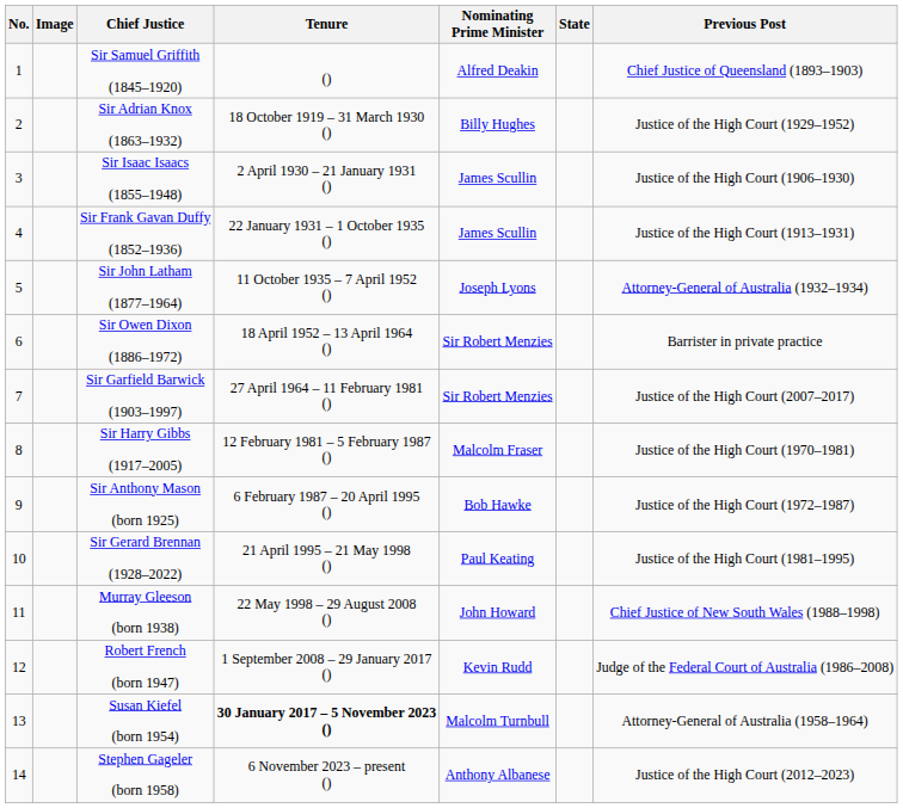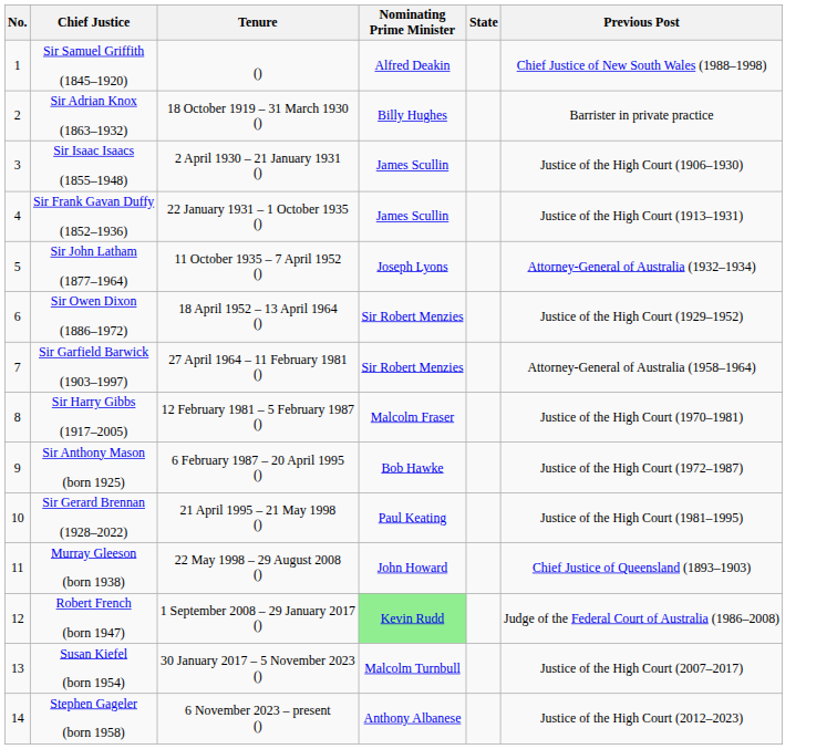 <table class="wikitable plainrowheaders" style="text-align:center;">
 <tr>
 <th scope="col">No.</th>
-<th scope="col">Image</th>
 <th scope="col">Chief Justice</th>
 <th scope="col">Tenure</th>
 <th scope="col">Nominating<br>Prime Minister</th>
 <th scope="col">State</th>
 <th scope="col">Previous Post</th>
 </tr>
 <tr>
 <td scope="row">1</td>
-<td></td>
 <td><a href='#'>Sir Samuel Griffith</a><br><br>(1845–1920)</td>
 <td><br>()</td>
 <td><a href='#'>Alfred Deakin</a></td>
 <td></td>
-<td><a href='#'>Chief Justice of Queensland</a> (1893–1903)</td>
+<td><a href='#'>Chief Justice of New South Wales</a> (1988–1998)</td>
 </tr>
 <tr>
 <td scope="row">2</td>
-<td></td>
 <td><a href='#'>Sir Adrian Knox</a><br><br>(1863–1932)</td>
 <td>18 October 1919 – 31 March 1930<br>()</td>
 <td><a href='#'>Billy Hughes</a></td>
 <td></td>
-<td>Justice of the High Court (1929–1952)</td>
+<td>Barrister in private practice</td>
 </tr>
 <tr>
 <td scope="row">3</td>
-<td></td>
 <td><a href='#'>Sir Isaac Isaacs</a><br><br>(1855–1948)</td>
 <td>2 April 1930 – 21 January 1931<br>()</td>
 <td><a href='#'>James Scullin</a></td>
 <td></td>
 <td>Justice of the High Court (1906–1930)</td>
 </tr>
 <tr>
 <td scope="row">4</td>
-<td></td>
 <td><a href='#'>Sir Frank Gavan Duffy</a><br><br>(1852–1936)</td>
 <td>22 January 1931 – 1 October 1935<br>()</td>
 <td><a href='#'>James Scullin</a></td>
 <td></td>
 <td>Justice of the High Court (1913–1931)</td>
 </tr>
 <tr>
 <td scope="row">5</td>
-<td></td>
 <td><a href='#'>Sir John Latham</a><br><br>(1877–1964)</td>
 <td>11 October 1935 – 7 April 1952<br>()</td>
 <td><a href='#'>Joseph Lyons</a></td>
 <td></td>
 <td><a href='#'>Attorney-General of Australia</a> (1932–1934)</td>
 </tr>
 <tr>
 <td scope="row">6</td>
-<td></td>
 <td><a href='#'>Sir Owen Dixon</a><br><br>(1886–1972)</td>
 <td>18 April 1952 – 13 April 1964<br>()</td>
 <td><a href='#'>Sir Robert Menzies</a></td>
 <td></td>
-<td>Barrister in private practice</td>
+<td>Justice of the High Court (1929–1952)</td>
 </tr>
 <tr>
 <td scope="row">7</td>
-<td></td>
 <td><a href='#'>Sir Garfield Barwick</a><br><br>(1903–1997)</td>
 <td>27 April 1964 – 11 February 1981<br>()</td>
 <td><a href='#'>Sir Robert Menzies</a></td>
 <td></td>
-<td>Justice of the High Court (2007–2017)</td>
+<td>Attorney-General of Australia (1958–1964)</td>
 </tr>
 <tr>
 <td scope="row">8</td>
-<td></td>
 <td><a href='#'>Sir Harry Gibbs</a><br><br>(1917–2005)</td>
 <td>12 February 1981 – 5 February 1987<br>()</td>
 <td><a href='#'>Malcolm Fraser</a></td>
 <td></td>
 <td>Justice of the High Court (1970–1981)</td>
 </tr>
 <tr>
 <td scope="row">9</td>
-<td></td>
 <td><a href='#'>Sir Anthony Mason</a><br><br> (born 1925)</td>
 <td>6 February 1987 – 20 April 1995<br>()</td>
 <td><a href='#'>Bob Hawke</a></td>
 <td></td>
 <td>Justice of the High Court (1972–1987)</td>
 </tr>
 <tr>
 <td scope="row">10</td>
-<td></td>
 <td><a href='#'>Sir Gerard Brennan</a><br><br>(1928–2022)</td>
 <td>21 April 1995 – 21 May 1998<br>()</td>
 <td><a href='#'>Paul Keating</a></td>
 <td></td>
 <td>Justice of the High Court (1981–1995)</td>
 </tr>
 <tr>
 <td scope="row">11</td>
-<td></td>
 <td><a href='#'>Murray Gleeson</a><br><br>(born 1938)</td>
 <td>22 May 1998 – 29 August 2008<br>()</td>
 <td><a href='#'>John Howard</a></td>
 <td></td>
-<td><a href='#'>Chief Justice of New South Wales</a> (1988–1998)</td>
+<td><a href='#'>Chief Justice of Queensland</a> (1893–1903)</td>
 </tr>
 <tr>
 <td scope="row">12</td>
-<td></td>
 <td><a href='#'>Robert French</a><br><br>(born 1947)</td>
 <td>1 September 2008 – 29 January 2017<br>()</td>
-<td><a href='#'>Kevin Rudd</a></td>
+<td style="background: lightgreen;"><a href='#'>Kevin Rudd</a></td>
 <td></td>
 <td>Judge of the <a href='#'>Federal Court of Australia</a> (1986–2008)</td>
 </tr>
 <tr>
 <td>13</td>
-<td></td>
 <td><a href='#'>Susan Kiefel</a><br><br>(born 1954)</td>
-<td><strong>30 January 2017 – 5 November 2023<br>()</strong></td>
+<td>30 January 2017 – 5 November 2023<br>()</td>
 <td><a href='#'>Malcolm Turnbull</a></td>
 <td></td>
-<td>Attorney-General of Australia (1958–1964)</td>
+<td>Justice of the High Court (2007–2017)</td>
 </tr>
 <tr>
 <td>14</td>
-<td></td>
 <td><a href='#'>Stephen Gageler</a><br><br>(born 1958)</td>
 <td>6 November 2023 – present<br>()</td>
 <td><a href='#'>Anthony Albanese</a></td>
 <td></td>
 <td>Justice of the High Court (2012–2023)</td>
 </tr>
 </table>
